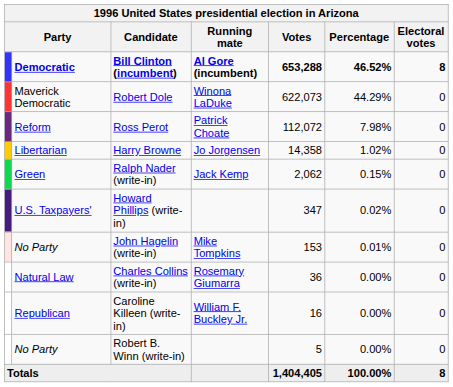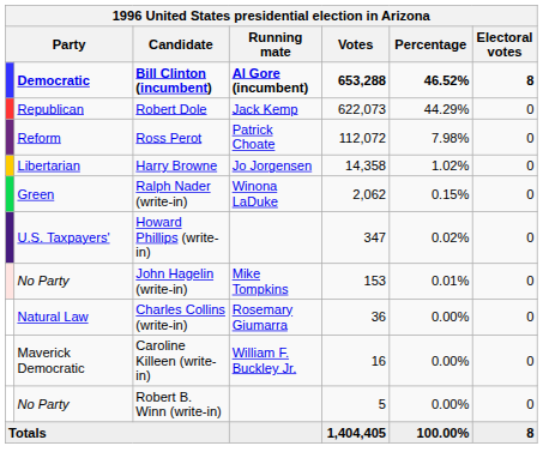 <table class="wikitable" style="font-size: 95%;">
 <tr>
 <th colspan="7">1996 United States presidential election in Arizona</th>
 </tr>
 <tr>
 <th colspan="2" style="width: 19em">Party</th>
 <th style="width: 10em">Candidate</th>
 <th style="width: 9em">Running mate</th>
 <th style="width: 5em">Votes</th>
 <th style="width: 7em">Percentage</th>
 <th style="width: 5em">Electoral votes</th>
 </tr>
 <tr>
 <th style="background-color:#3333FF; width: 3px"></th>
 <td style="width: 130px"><strong><a href='#'>Democratic</a></strong></td>
 <td><strong><a href='#'>Bill Clinton</a> (<a href='#'>incumbent</a>)</strong></td>
 <td><strong><a href='#'>Al Gore</a></strong> <strong>(incumbent)</strong></td>
 <td align="right"><strong>653,288</strong></td>
 <td align="right"><strong>46.52%</strong></td>
 <td align="right"><strong>8</strong></td>
 </tr>
 <tr>
 <th style="background-color:#FF3333; width: 3px"></th>
-<td style="width: 130px">Maverick Democratic</td>
+<td style="width: 130px"><a href='#'>Republican</a></td>
 <td><a href='#'>Robert Dole</a></td>
-<td><a href='#'>Winona LaDuke</a></td>
+<td><a href='#'>Jack Kemp</a></td>
 <td align="right">622,073</td>
 <td align="right">44.29%</td>
 <td align="right">0</td>
 </tr>
 <tr>
 <th style="background-color:#6A287E; width: 3px"></th>
 <td style="width: 130px"><a href='#'>Reform</a></td>
 <td><a href='#'>Ross Perot</a></td>
 <td><a href='#'>Patrick Choate</a></td>
 <td align="right">112,072</td>
 <td align="right">7.98%</td>
 <td align="right">0</td>
 </tr>
 <tr>
 <th style="background-color:#FFCC00; width: 3px"></th>
 <td style="width: 130px"><a href='#'>Libertarian</a></td>
 <td><a href='#'>Harry Browne</a></td>
 <td><a href='#'>Jo Jorgensen</a></td>
 <td align="right">14,358</td>
 <td align="right">1.02%</td>
 <td align="right">0</td>
 </tr>
 <tr>
 <th style="background-color:#0BDA51; width: 3px"></th>
 <td style="width: 130px"><a href='#'>Green</a></td>
 <td><a href='#'>Ralph Nader</a> (write-in)</td>
-<td><a href='#'>Jack Kemp</a></td>
+<td><a href='#'>Winona LaDuke</a></td>
 <td align="right">2,062</td>
 <td align="right">0.15%</td>
 <td align="right">0</td>
 </tr>
 <tr>
 <th style="background-color:#461B7E; width: 3px"></th>
 <td style="width: 130px"><a href='#'>U.S. Taxpayers'</a></td>
 <td><a href='#'>Howard Phillips</a> (write-in)</td>
 <td></td>
 <td align="right">347</td>
 <td align="right">0.02%</td>
 <td align="right">0</td>
 </tr>
 <tr>
 <th style="background-color:#ffe4e1; width: 3px"></th>
 <td style="width: 130px"><em>No Party</em></td>
 <td><a href='#'>John Hagelin</a> (write-in)</td>
 <td><a href='#'>Mike Tompkins</a></td>
 <td align="right">153</td>
 <td align="right">0.01%</td>
 <td align="right">0</td>
 </tr>
 <tr>
 <th style="background-color:#FFFFFF; width: 3px"></th>
 <td style="width: 130px"><a href='#'>Natural Law</a></td>
 <td><a href='#'>Charles Collins</a> (write-in)</td>
 <td><a href='#'>Rosemary Giumarra</a></td>
 <td align="right">36</td>
 <td align="right">0.00%</td>
 <td align="right">0</td>
 </tr>
 <tr>
 <th style="background-color:#FFFFFF; width: 3px"></th>
-<td style="width: 130px"><a href='#'>Republican</a></td>
+<td style="width: 130px">Maverick Democratic</td>
 <td>Caroline Killeen (write-in)</td>
 <td><a href='#'>William F. Buckley Jr.</a></td>
 <td align="right">16</td>
 <td align="right">0.00%</td>
 <td align="right">0</td>
 </tr>
 <tr>
 <th style="background-color:#FFFFFF; width: 3px"></th>
 <td style="width: 130px"><em>No Party</em></td>
 <td>Robert B. Winn (write-in)</td>
 <td></td>
 <td align="right">5</td>
 <td align="right">0.00%</td>
 <td align="right">0</td>
 </tr>
 <tr bgcolor="#EEEEEE">
 <td colspan="3" align="left"><strong>Totals</strong></td>
 <td></td>
 <td align="right"><strong>1,404,405</strong></td>
 <td align="right"><strong>100.00%</strong></td>
 <td align="right"><strong>8</strong></td>
 </tr>
 </table>
